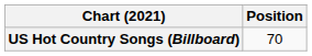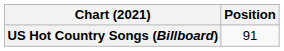 <table class="wikitable plainrowheaders" style="text-align:center">
 <tr>
 <th>Chart (2021)</th>
 <th>Position</th>
 </tr>
 <tr>
 <th scope="row">US Hot Country Songs (<em>Billboard</em>)</th>
-<td>70</td>
+<td>91</td>
 </tr>
 </table>
